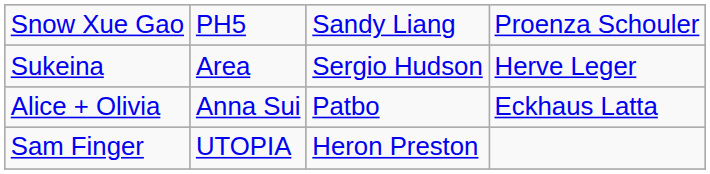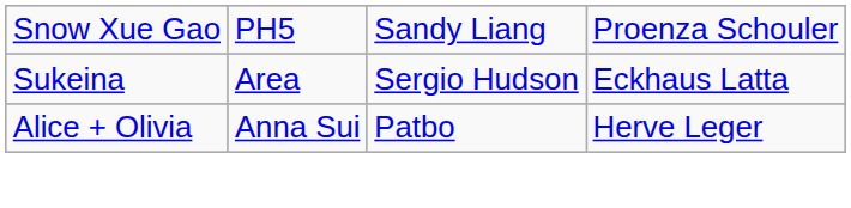 <table class="wikitable">
 <tr>
 <td><a href='#'>Snow Xue Gao</a></td>
 <td><a href='#'>PH5</a></td>
 <td><a href='#'>Sandy Liang</a></td>
 <td><a href='#'>Proenza Schouler</a></td>
 </tr>
 <tr>
 <td><a href='#'>Sukeina</a></td>
 <td><a href='#'>Area</a></td>
 <td><a href='#'>Sergio Hudson</a></td>
-<td><a href='#'>Herve Leger</a></td>
+<td><a href='#'>Eckhaus Latta</a></td>
 </tr>
 <tr>
 <td><a href='#'>Alice + Olivia</a></td>
 <td><a href='#'>Anna Sui</a></td>
 <td><a href='#'>Patbo</a></td>
-<td><a href='#'>Eckhaus Latta</a></td>
-</tr>
-<tr>
-<td><a href='#'>Sam Finger</a></td>
-<td><a href='#'>UTOPIA</a></td>
-<td><a href='#'>Heron Preston</a></td>
-<td></td>
+<td><a href='#'>Herve Leger</a></td>
 </tr>
 </table>
